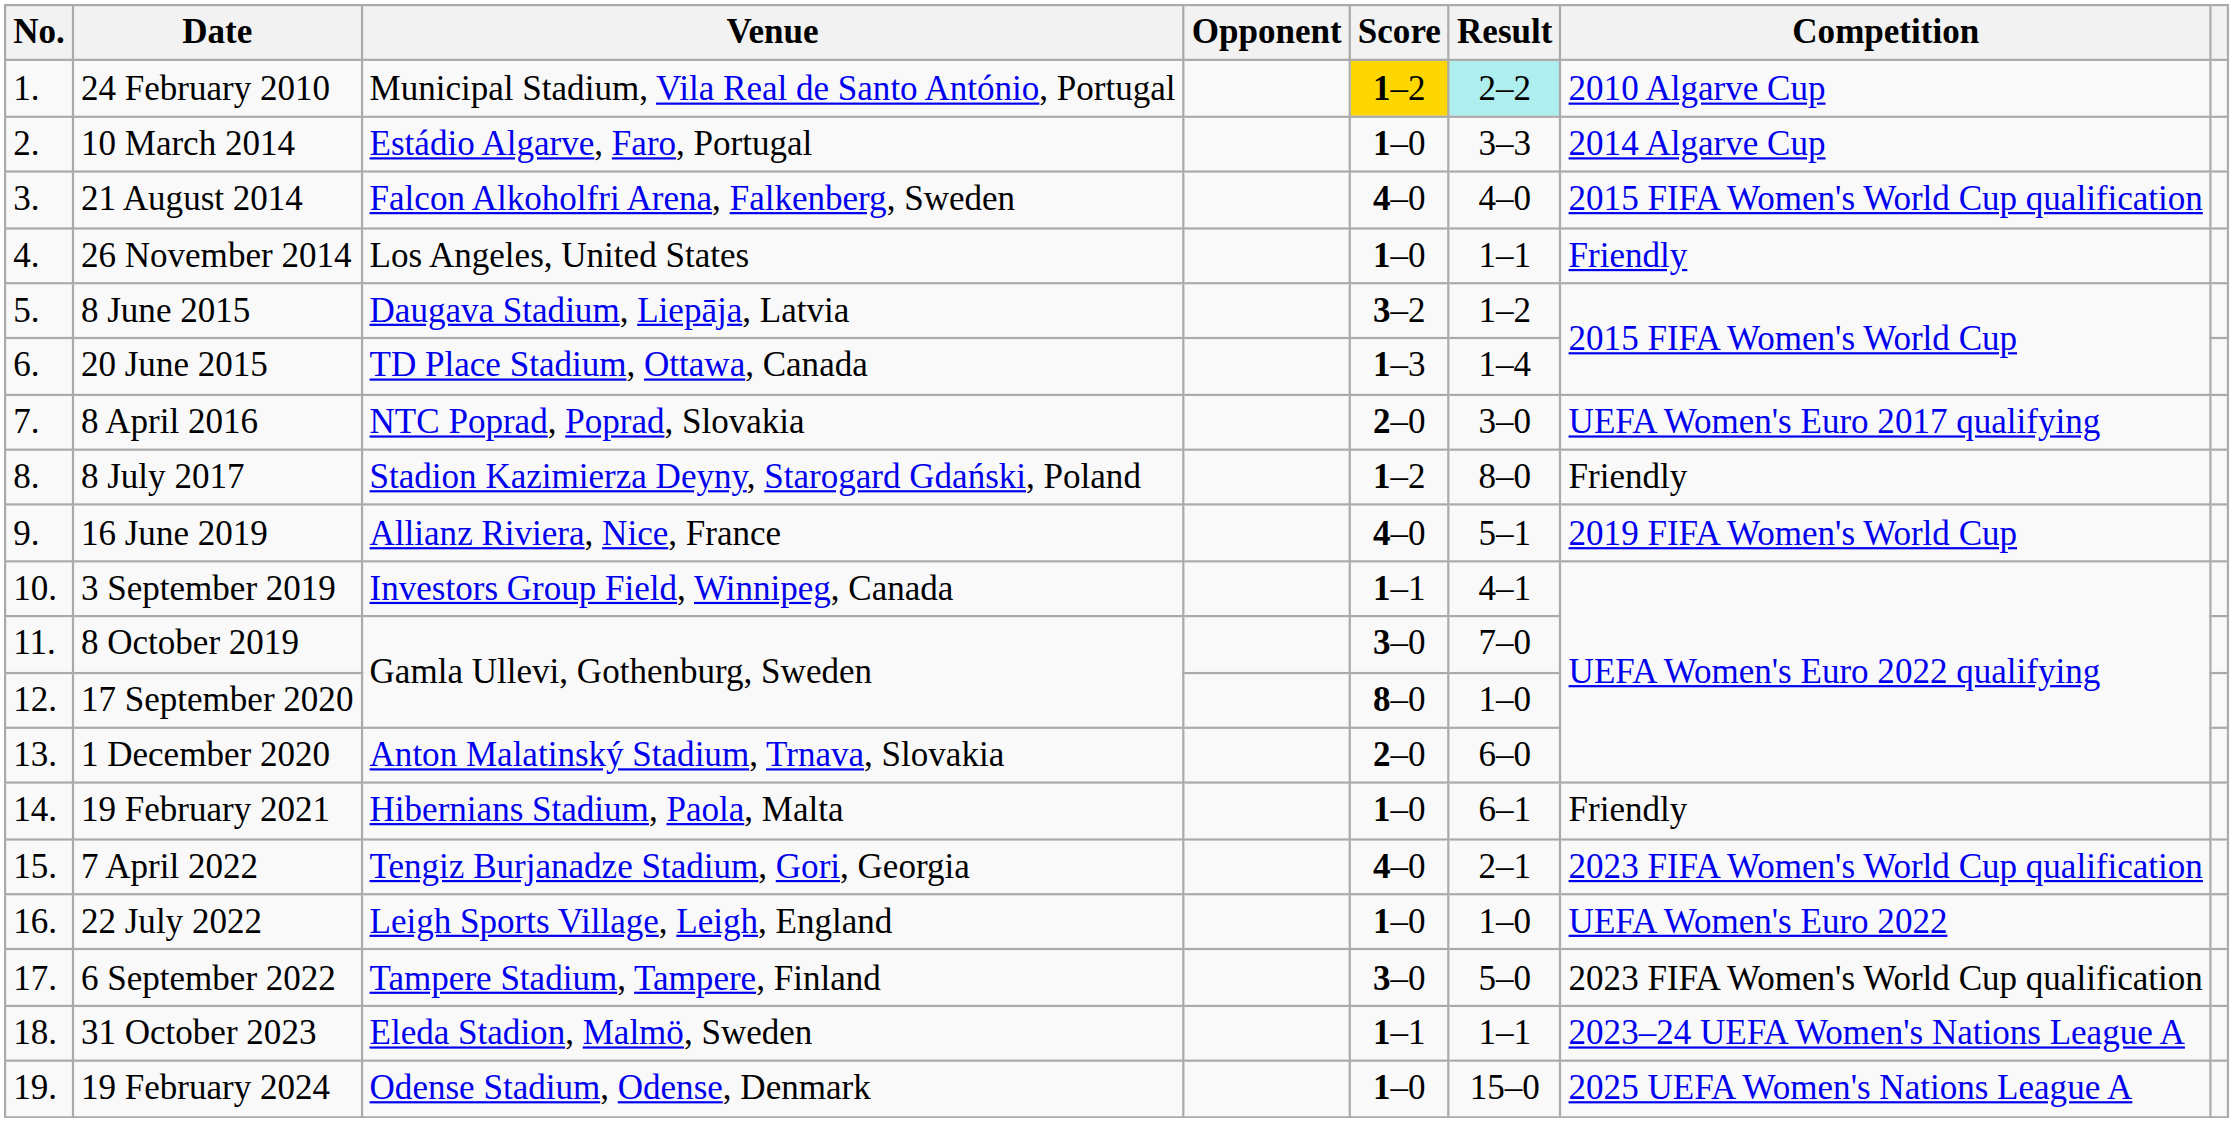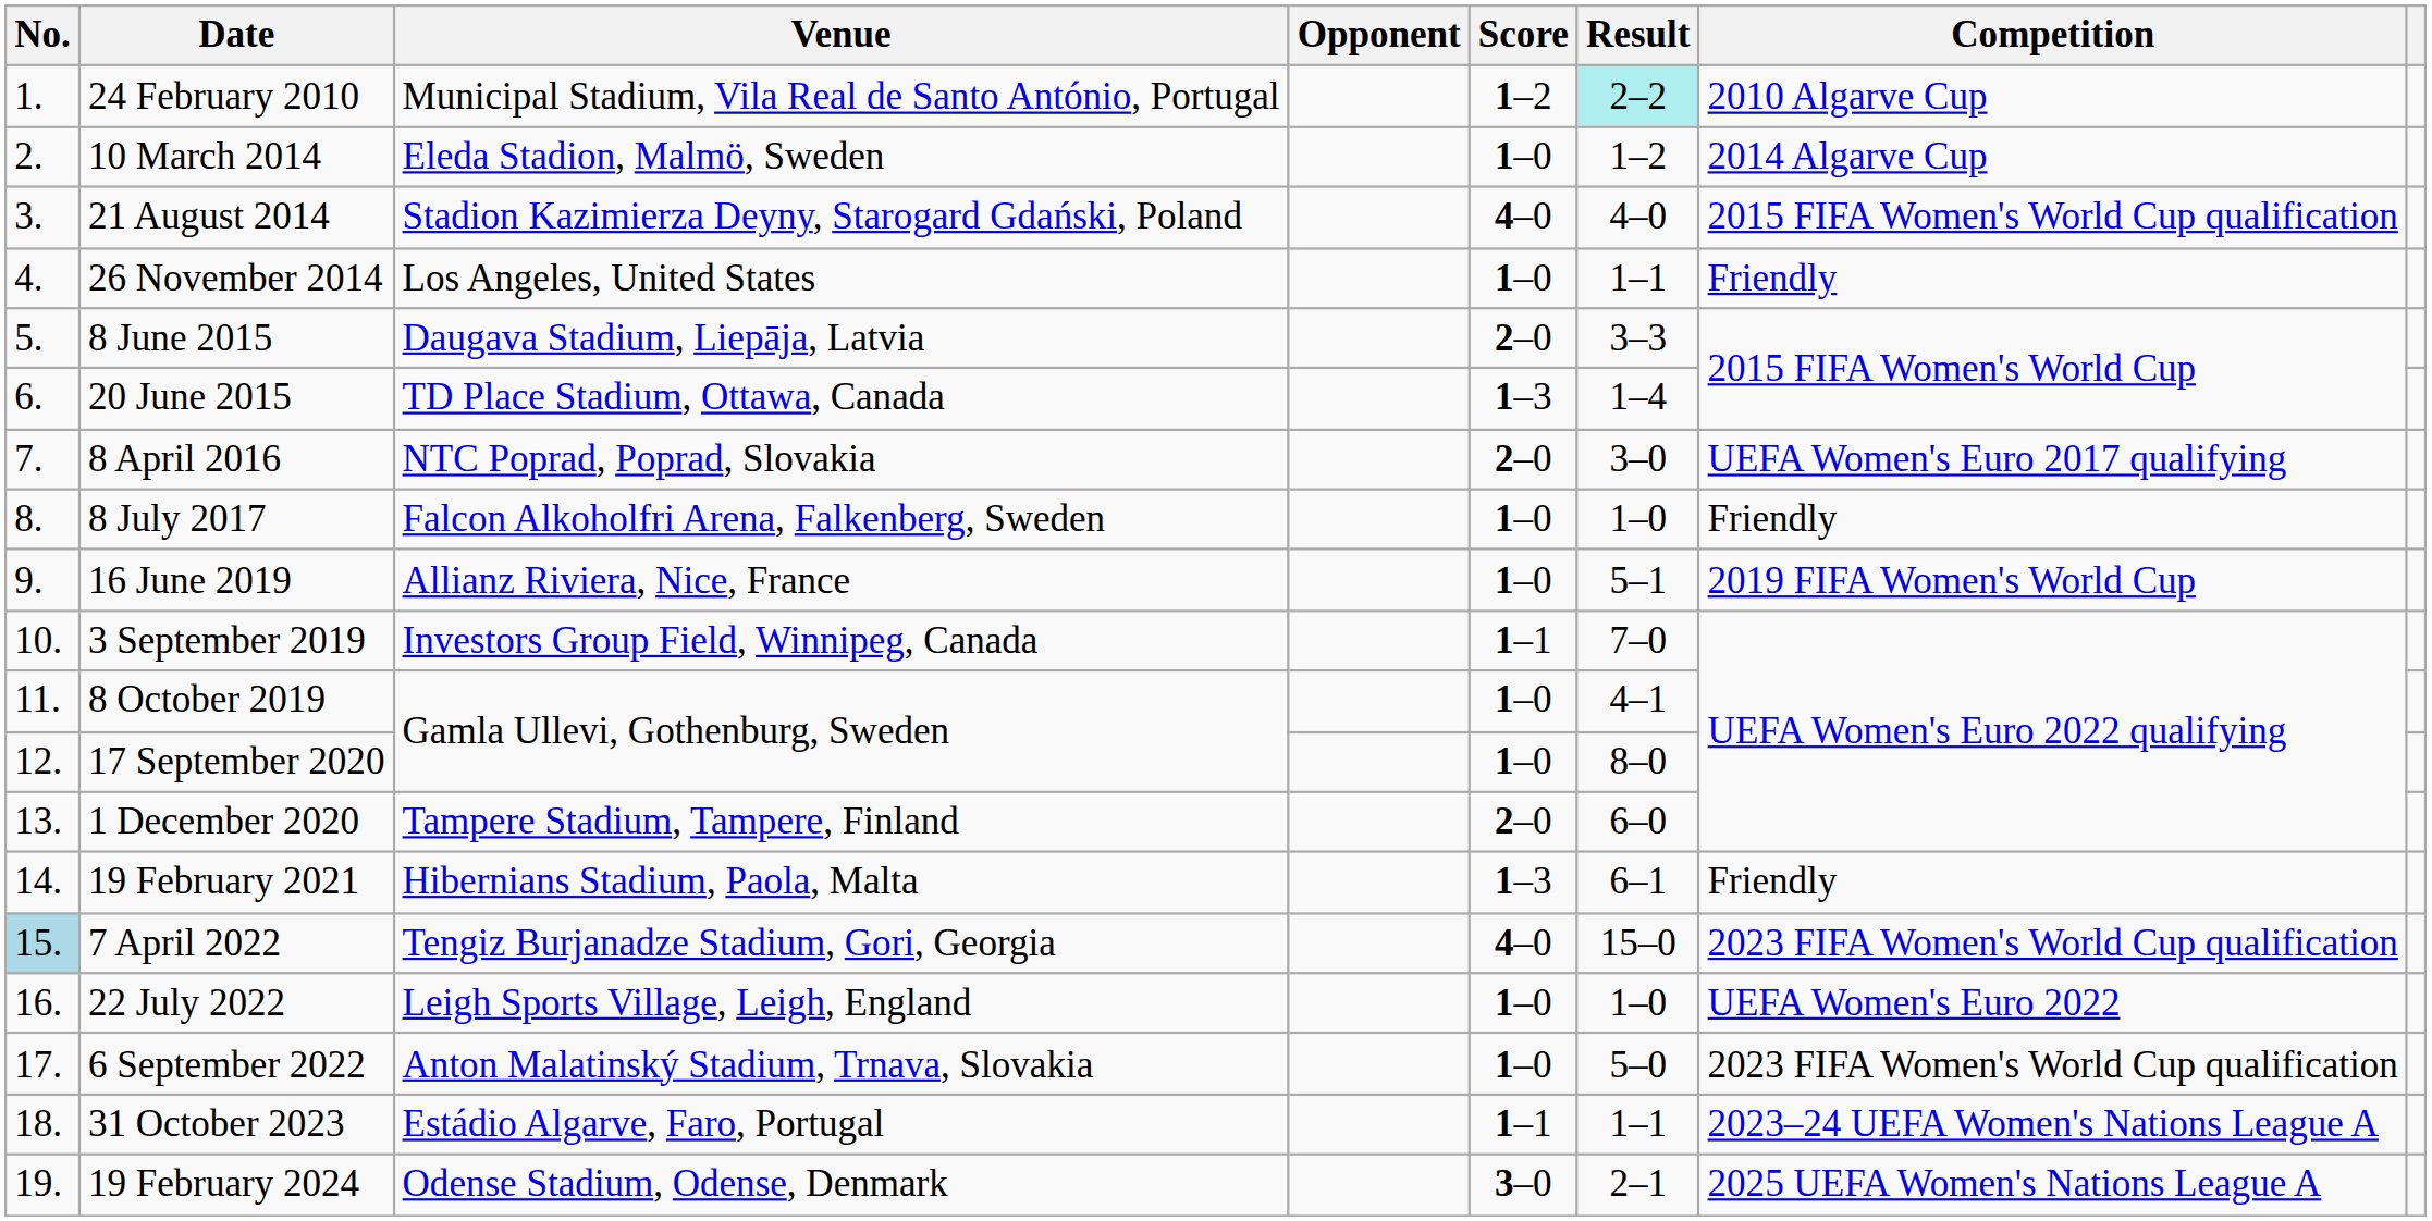 <table class="wikitable">
 <tr>
 <th>No.</th>
 <th>Date</th>
 <th>Venue</th>
 <th>Opponent</th>
 <th>Score</th>
 <th>Result</th>
 <th>Competition</th>
 <th></th>
 </tr>
 <tr>
 <td>1.</td>
 <td>24 February 2010</td>
 <td>Municipal Stadium, <a href='#'>Vila Real de Santo António</a>, Portugal</td>
 <td></td>
-<td align=center style="background: gold;"><strong>1</strong>–2</td>
+<td align=center><strong>1</strong>–2</td>
 <td align=center style="background: paleturquoise;">2–2</td>
 <td><a href='#'>2010 Algarve Cup</a></td>
 <td></td>
 </tr>
 <tr>
 <td>2.</td>
 <td>10 March 2014</td>
-<td><a href='#'>Estádio Algarve</a>, <a href='#'>Faro</a>, Portugal</td>
+<td><a href='#'>Eleda Stadion</a>, <a href='#'>Malmö</a>, Sweden</td>
 <td></td>
 <td align=center><strong>1</strong>–0</td>
-<td align=center>3–3</td>
+<td align=center>1–2</td>
 <td><a href='#'>2014 Algarve Cup</a></td>
 <td></td>
 </tr>
 <tr>
 <td>3.</td>
 <td>21 August 2014</td>
-<td><a href='#'>Falcon Alkoholfri Arena</a>, <a href='#'>Falkenberg</a>, Sweden</td>
+<td><a href='#'>Stadion Kazimierza Deyny</a>, <a href='#'>Starogard Gdański</a>, Poland</td>
 <td></td>
 <td align=center><strong>4</strong>–0</td>
 <td align=center>4–0</td>
 <td><a href='#'>2015 FIFA Women's World Cup qualification</a></td>
 <td></td>
 </tr>
 <tr>
 <td>4.</td>
 <td>26 November 2014</td>
 <td>Los Angeles, United States</td>
 <td></td>
 <td align=center><strong>1</strong>–0</td>
 <td align=center>1–1</td>
 <td><a href='#'>Friendly</a></td>
 <td></td>
 </tr>
 <tr>
 <td>5.</td>
 <td>8 June 2015</td>
 <td><a href='#'>Daugava Stadium</a>, <a href='#'>Liepāja</a>, Latvia</td>
 <td></td>
-<td align=center><strong>3</strong>–2</td>
-<td align=center>1–2</td>
+<td align=center><strong>2</strong>–0</td>
+<td align=center>3–3</td>
 <td rowspan=2><a href='#'>2015 FIFA Women's World Cup</a></td>
 <td></td>
 </tr>
 <tr>
 <td>6.</td>
 <td>20 June 2015</td>
 <td><a href='#'>TD Place Stadium</a>, <a href='#'>Ottawa</a>, Canada</td>
 <td></td>
 <td align=center><strong>1</strong>–3</td>
 <td align=center>1–4</td>
 <td></td>
 </tr>
 <tr>
 <td>7.</td>
 <td>8 April 2016</td>
 <td><a href='#'>NTC Poprad</a>, <a href='#'>Poprad</a>, Slovakia</td>
 <td></td>
 <td align=center><strong>2</strong>–0</td>
 <td align=center>3–0</td>
 <td><a href='#'>UEFA Women's Euro 2017 qualifying</a></td>
 <td></td>
 </tr>
 <tr>
 <td>8.</td>
 <td>8 July 2017</td>
-<td><a href='#'>Stadion Kazimierza Deyny</a>, <a href='#'>Starogard Gdański</a>, Poland</td>
+<td><a href='#'>Falcon Alkoholfri Arena</a>, <a href='#'>Falkenberg</a>, Sweden</td>
 <td></td>
-<td align=center><strong>1</strong>–2</td>
-<td align=center>8–0</td>
+<td align=center><strong>1</strong>–0</td>
+<td align=center>1–0</td>
 <td>Friendly</td>
 <td></td>
 </tr>
 <tr>
 <td>9.</td>
 <td>16 June 2019</td>
 <td><a href='#'>Allianz Riviera</a>, <a href='#'>Nice</a>, France</td>
 <td></td>
-<td align=center><strong>4</strong>–0</td>
+<td align=center><strong>1</strong>–0</td>
 <td align=center>5–1</td>
 <td><a href='#'>2019 FIFA Women's World Cup</a></td>
 <td></td>
 </tr>
 <tr>
 <td>10.</td>
 <td>3 September 2019</td>
 <td><a href='#'>Investors Group Field</a>, <a href='#'>Winnipeg</a>, Canada</td>
 <td></td>
 <td align=center><strong>1</strong>–1</td>
-<td align=center>4–1</td>
+<td align=center>7–0</td>
 <td rowspan=4><a href='#'>UEFA Women's Euro 2022 qualifying</a></td>
 <td></td>
 </tr>
 <tr>
 <td>11.</td>
 <td>8 October 2019</td>
 <td rowspan=2>Gamla Ullevi, Gothenburg, Sweden</td>
 <td></td>
-<td align=center><strong>3</strong>–0</td>
-<td align=center>7–0</td>
+<td align=center><strong>1</strong>–0</td>
+<td align=center>4–1</td>
 <td></td>
 </tr>
 <tr>
 <td>12.</td>
 <td>17 September 2020</td>
 <td></td>
-<td align=center><strong>8</strong>–0</td>
-<td align=center>1–0</td>
+<td align=center><strong>1</strong>–0</td>
+<td align=center>8–0</td>
 <td></td>
 </tr>
 <tr>
 <td>13.</td>
 <td>1 December 2020</td>
-<td><a href='#'>Anton Malatinský Stadium</a>, <a href='#'>Trnava</a>, Slovakia</td>
+<td><a href='#'>Tampere Stadium</a>, <a href='#'>Tampere</a>, Finland</td>
 <td></td>
 <td align=center><strong>2</strong>–0</td>
 <td align=center>6–0</td>
 <td></td>
 </tr>
 <tr>
 <td>14.</td>
 <td>19 February 2021</td>
 <td><a href='#'>Hibernians Stadium</a>, <a href='#'>Paola</a>, Malta</td>
 <td></td>
-<td align=center><strong>1</strong>–0</td>
+<td align=center><strong>1</strong>–3</td>
 <td align=center>6–1</td>
 <td>Friendly</td>
 <td></td>
 </tr>
 <tr>
-<td>15.</td>
+<td style="background: lightblue;">15.</td>
 <td>7 April 2022</td>
 <td><a href='#'>Tengiz Burjanadze Stadium</a>, <a href='#'>Gori</a>, Georgia</td>
 <td></td>
 <td align=center><strong>4</strong>–0</td>
-<td align=center>2–1</td>
+<td align=center>15–0</td>
 <td><a href='#'>2023 FIFA Women's World Cup qualification</a></td>
 <td></td>
 </tr>
 <tr>
 <td>16.</td>
 <td>22 July 2022</td>
 <td><a href='#'>Leigh Sports Village</a>, <a href='#'>Leigh</a>, England</td>
 <td></td>
 <td align=center><strong>1</strong>–0</td>
 <td align=center>1–0</td>
 <td><a href='#'>UEFA Women's Euro 2022</a></td>
 <td></td>
 </tr>
 <tr>
 <td>17.</td>
 <td>6 September 2022</td>
-<td><a href='#'>Tampere Stadium</a>, <a href='#'>Tampere</a>, Finland</td>
+<td><a href='#'>Anton Malatinský Stadium</a>, <a href='#'>Trnava</a>, Slovakia</td>
 <td></td>
-<td align=center><strong>3</strong>–0</td>
+<td align=center><strong>1</strong>–0</td>
 <td align=center>5–0</td>
 <td>2023 FIFA Women's World Cup qualification</td>
 <td></td>
 </tr>
 <tr>
 <td>18.</td>
 <td>31 October 2023</td>
-<td><a href='#'>Eleda Stadion</a>, <a href='#'>Malmö</a>, Sweden</td>
+<td><a href='#'>Estádio Algarve</a>, <a href='#'>Faro</a>, Portugal</td>
 <td></td>
 <td align=center><strong>1</strong>–1</td>
 <td align=center>1–1</td>
 <td><a href='#'>2023–24 UEFA Women's Nations League A</a></td>
 <td></td>
 </tr>
 <tr>
 <td>19.</td>
 <td>19 February 2024</td>
 <td><a href='#'>Odense Stadium</a>, <a href='#'>Odense</a>, Denmark</td>
 <td></td>
-<td align=center><strong>1</strong>–0</td>
-<td align=center>15–0</td>
+<td align=center><strong>3</strong>–0</td>
+<td align=center>2–1</td>
 <td><a href='#'>2025 UEFA Women's Nations League A</a></td>
 <td></td>
 </tr>
 <tr>
 </tr>
 </table>
